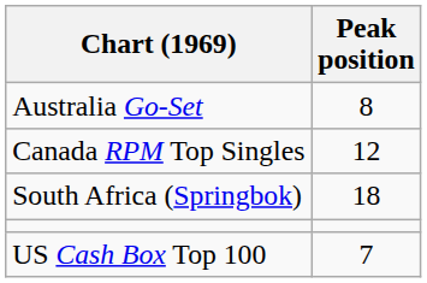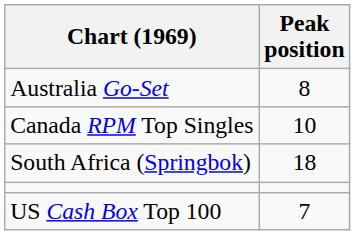 <table class="wikitable sortable">
 <tr>
 <th>Chart (1969)</th>
 <th>Peak<br>position</th>
 </tr>
 <tr>
 <td>Australia <em><a href='#'>Go-Set</a></em> </td>
 <td style="text-align:center;">8</td>
 </tr>
 <tr>
 <td>Canada <em><a href='#'>RPM</a></em> Top Singles</td>
-<td style="text-align:center;">12</td>
+<td style="text-align:center;">10</td>
 </tr>
 <tr>
 <td>South Africa (<a href='#'>Springbok</a>)</td>
 <td align="center">18</td>
 </tr>
 <tr>
 <td></td>
 </tr>
 <tr>
 <td>US <a href='#'><em>Cash Box</em></a> Top 100</td>
 <td align="center">7</td>
 </tr>
 </table>
